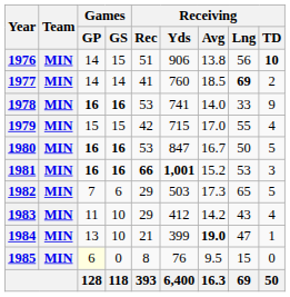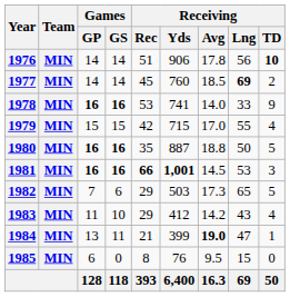 <table class="wikitable" style="text-align:center">
 <tr>
 <th rowspan="2">Year</th>
 <th rowspan="2">Team</th>
 <th colspan="2">Games</th>
 <th colspan="5">Receiving</th>
 </tr>
 <tr>
 <th>GP</th>
 <th>GS</th>
 <th>Rec</th>
 <th>Yds</th>
 <th>Avg</th>
 <th>Lng</th>
 <th>TD</th>
 </tr>
 <tr>
 <th><a href='#'>1976</a></th>
 <th><a href='#'>MIN</a></th>
 <td>14</td>
-<td>15</td>
+<td>14</td>
 <td>51</td>
 <td>906</td>
-<td>13.8</td>
+<td>17.8</td>
 <td>56</td>
 <td><strong>10</strong></td>
 </tr>
 <tr>
 <th><a href='#'>1977</a></th>
 <th><a href='#'>MIN</a></th>
 <td>14</td>
 <td>14</td>
-<td>41</td>
+<td>45</td>
 <td>760</td>
 <td>18.5</td>
 <td><strong>69</strong></td>
 <td>2</td>
 </tr>
 <tr>
 <th><a href='#'>1978</a></th>
 <th><a href='#'>MIN</a></th>
 <td><strong>16</strong></td>
 <td><strong>16</strong></td>
 <td>53</td>
 <td>741</td>
 <td>14.0</td>
 <td>33</td>
 <td>9</td>
 </tr>
 <tr>
 <th><a href='#'>1979</a></th>
 <th><a href='#'>MIN</a></th>
 <td>15</td>
 <td>15</td>
 <td>42</td>
 <td>715</td>
 <td>17.0</td>
 <td>55</td>
 <td>4</td>
 </tr>
 <tr>
 <th><a href='#'>1980</a></th>
 <th><a href='#'>MIN</a></th>
 <td><strong>16</strong></td>
 <td><strong>16</strong></td>
-<td>53</td>
-<td>847</td>
-<td>16.7</td>
+<td>35</td>
+<td>887</td>
+<td>18.8</td>
 <td>50</td>
 <td>5</td>
 </tr>
 <tr>
 <th><a href='#'>1981</a></th>
 <th><a href='#'>MIN</a></th>
 <td><strong>16</strong></td>
 <td><strong>16</strong></td>
 <td><strong>66</strong></td>
 <td><strong>1,001</strong></td>
-<td>15.2</td>
+<td>14.5</td>
 <td>53</td>
 <td>3</td>
 </tr>
 <tr>
 <th><a href='#'>1982</a></th>
 <th><a href='#'>MIN</a></th>
 <td>7</td>
 <td>6</td>
 <td>29</td>
 <td>503</td>
 <td>17.3</td>
 <td>65</td>
 <td>5</td>
 </tr>
 <tr>
 <th><a href='#'>1983</a></th>
 <th><a href='#'>MIN</a></th>
 <td>11</td>
 <td>10</td>
 <td>29</td>
 <td>412</td>
 <td>14.2</td>
 <td>43</td>
 <td>4</td>
 </tr>
 <tr>
 <th><a href='#'>1984</a></th>
 <th><a href='#'>MIN</a></th>
 <td>13</td>
-<td>10</td>
+<td>11</td>
 <td>21</td>
 <td>399</td>
 <td><strong>19.0</strong></td>
 <td>47</td>
 <td>1</td>
 </tr>
 <tr>
 <th><a href='#'>1985</a></th>
 <th><a href='#'>MIN</a></th>
-<td style="background: lightyellow;">6</td>
+<td>6</td>
 <td>0</td>
 <td>8</td>
 <td>76</td>
 <td>9.5</td>
 <td>15</td>
 <td>0</td>
 </tr>
 <tr>
 <th colspan="2"></th>
 <th>128</th>
 <th>118</th>
 <th>393</th>
 <th>6,400</th>
 <th>16.3</th>
 <th>69</th>
 <th>50</th>
 </tr>
 </table>
